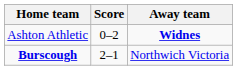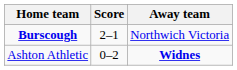 <table class="wikitable" style="text-align: center">
 <tr>
 <th>Home team</th>
 <th>Score</th>
 <th>Away team</th>
 </tr>
 <tr>
+<td><strong><a href='#'>Burscough</a></strong></td>
+<td>2–1</td>
+<td><a href='#'>Northwich Victoria</a></td>
+</tr>
+<tr>
 <td><a href='#'>Ashton Athletic</a></td>
 <td>0–2</td>
 <td><strong><a href='#'>Widnes</a></strong></td>
 </tr>
-<tr>
-<td><strong><a href='#'>Burscough</a></strong></td>
-<td>2–1</td>
-<td><a href='#'>Northwich Victoria</a></td>
-</tr>
 </table>
